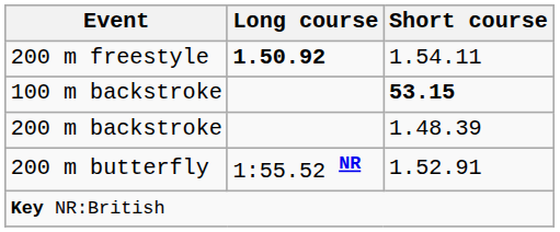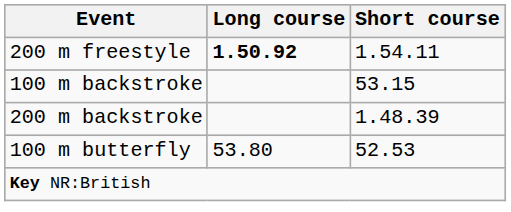 <table class="wikitable" style="font-size:95%">
 <tr>
 <th>Event</th>
 <th>Long course</th>
 <th>Short course</th>
 </tr>
 <tr>
 <td>200 m freestyle</td>
 <td><strong>1.50.92</strong></td>
 <td>1.54.11</td>
 </tr>
 <tr>
 <td>100 m backstroke</td>
 <td></td>
-<td><strong>53.15</strong></td>
+<td>53.15</td>
 </tr>
 <tr>
 <td>200 m backstroke</td>
 <td></td>
 <td>1.48.39</td>
 </tr>
 <tr>
-<td>200 m butterfly</td>
-<td>1:55.52 <sup><strong><a href='#'>NR</a></strong></sup></td>
-<td>1.52.91</td>
+<td>100 m butterfly</td>
+<td>53.80</td>
+<td>52.53</td>
 </tr>
 <tr>
 <td colspan="3"><small><strong>Key</strong> NR:British</small></td>
 </tr>
 </table>
